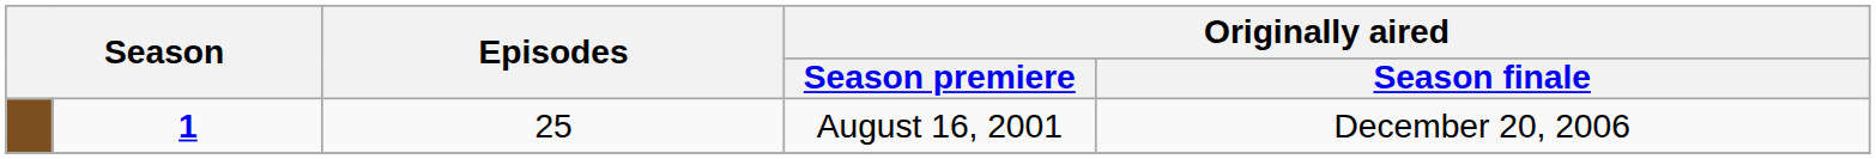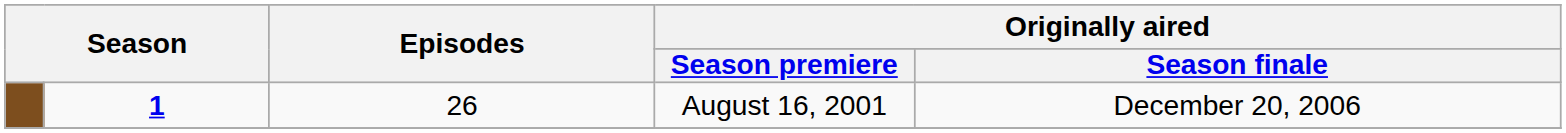 <table class="wikitable" style="text-align:center" width=70%>
 <tr>
 <th style="padding: 0px 8px" colspan="2" rowspan="2">Season</th>
 <th style="padding: 0px 8px" rowspan="2">Episodes</th>
 <th colspan="2">Originally aired</th>
 </tr>
 <tr>
 <th style="padding: 0px 8px"><a href='#'>Season premiere</a></th>
 <th style="padding: 0px 8px"><a href='#'>Season finale</a></th>
 </tr>
 <tr>
 <td width="15px" bgcolor="7D4E1E"></td>
 <td><strong><a href='#'>1</a></strong></td>
-<td>25</td>
+<td>26</td>
 <td align="center" width="140">August 16, 2001</td>
 <td>December 20, 2006</td>
 </tr>
 <tr>
 </tr>
 </table>
